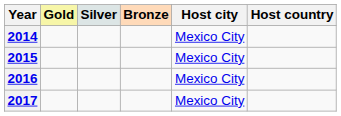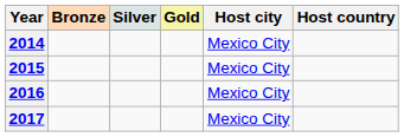 <table class="wikitable sortable plainrowheaders">
 <tr>
 <th scope="col">Year</th>
+<th scope="col" style="background:#FFDAB9"> Bronze</th>
+<th scope="col" style="background:#DCE5E5"> Silver</th>
 <th scope="col" style="background:#F7F6A8"> Gold</th>
-<th scope="col" style="background:#DCE5E5"> Silver</th>
-<th scope="col" style="background:#FFDAB9"> Bronze</th>
 <th scope="col">Host city</th>
 <th scope="col">Host country</th>
 </tr>
 <tr>
 <th scope="row"><a href='#'>2014</a></th>
 <td> </td>
 <td> </td>
 <td> </td>
 <td><a href='#'>Mexico City</a></td>
 <td></td>
 </tr>
 <tr>
 <th scope="row"><a href='#'>2015</a></th>
 <td> </td>
 <td> </td>
 <td> </td>
 <td><a href='#'>Mexico City</a></td>
 <td></td>
 </tr>
 <tr>
 <th scope="row"><a href='#'>2016</a></th>
 <td> </td>
 <td> </td>
 <td> </td>
 <td><a href='#'>Mexico City</a></td>
 <td></td>
 </tr>
 <tr>
 <th scope="row"><a href='#'>2017</a></th>
 <td> </td>
 <td> </td>
 <td> </td>
 <td><a href='#'>Mexico City</a></td>
 <td></td>
 </tr>
 </table>
